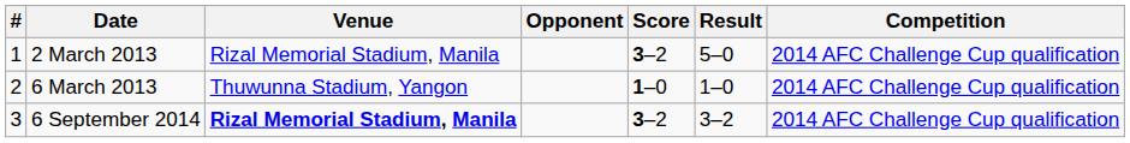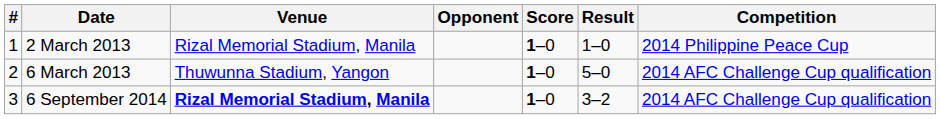 <table class="wikitable">
 <tr>
 <th>#</th>
 <th>Date</th>
 <th>Venue</th>
 <th>Opponent</th>
 <th>Score</th>
 <th>Result</th>
 <th>Competition</th>
 </tr>
 <tr>
 <td>1</td>
 <td>2 March 2013</td>
 <td><a href='#'>Rizal Memorial Stadium</a>, <a href='#'>Manila</a></td>
 <td></td>
-<td><strong>3</strong>–2</td>
-<td>5–0</td>
-<td><a href='#'>2014 AFC Challenge Cup qualification</a></td>
+<td><strong>1</strong>–0</td>
+<td>1–0</td>
+<td><a href='#'>2014 Philippine Peace Cup</a></td>
 </tr>
 <tr>
 <td>2</td>
 <td>6 March 2013</td>
 <td><a href='#'>Thuwunna Stadium</a>, <a href='#'>Yangon</a></td>
 <td></td>
 <td><strong>1</strong>–0</td>
-<td>1–0</td>
+<td>5–0</td>
 <td><a href='#'>2014 AFC Challenge Cup qualification</a></td>
 </tr>
 <tr>
 <td>3</td>
 <td>6 September 2014</td>
 <td><strong><a href='#'>Rizal Memorial Stadium</a>, <a href='#'>Manila</a></strong></td>
 <td></td>
-<td><strong>3</strong>–2</td>
+<td><strong>1</strong>–0</td>
 <td>3–2</td>
 <td><a href='#'>2014 AFC Challenge Cup qualification</a></td>
 </tr>
 </table>
